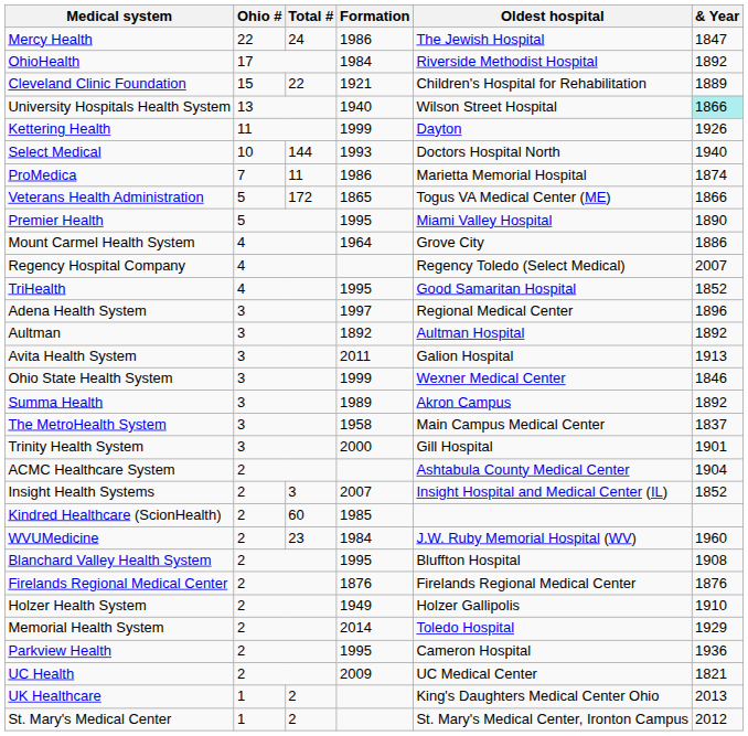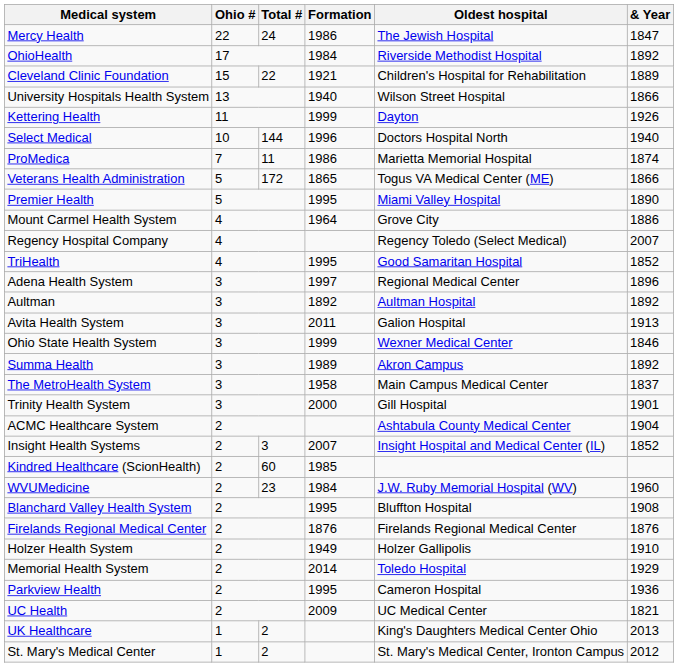 <table class="wikitable sortable">
 <tr>
 <th>Medical system</th>
 <th>Ohio #</th>
 <th>Total #</th>
 <th>Formation</th>
 <th>Oldest hospital</th>
 <th>& Year</th>
 </tr>
 <tr>
 <td><a href='#'>Mercy Health</a></td>
 <td>22</td>
 <td>24</td>
 <td>1986</td>
 <td><a href='#'>The Jewish Hospital</a></td>
 <td>1847</td>
 </tr>
 <tr>
 <td><a href='#'>OhioHealth</a></td>
 <td colspan="2">17</td>
 <td>1984</td>
 <td><a href='#'>Riverside Methodist Hospital</a></td>
 <td>1892</td>
 </tr>
 <tr>
 <td><a href='#'>Cleveland Clinic Foundation</a></td>
 <td>15</td>
 <td>22</td>
 <td>1921</td>
 <td>Children's Hospital for Rehabilitation</td>
 <td>1889</td>
 </tr>
 <tr>
 <td>University Hospitals Health System</td>
 <td colspan="2">13</td>
 <td>1940</td>
 <td>Wilson Street Hospital</td>
-<td style="background: paleturquoise;">1866</td>
+<td>1866</td>
 </tr>
 <tr>
 <td><a href='#'>Kettering Health</a></td>
 <td colspan="2">11</td>
 <td>1999</td>
 <td><a href='#'>Dayton</a></td>
 <td>1926</td>
 </tr>
 <tr>
 <td><a href='#'>Select Medical</a></td>
 <td>10</td>
 <td>144</td>
-<td>1993</td>
+<td>1996</td>
 <td>Doctors Hospital North</td>
 <td>1940</td>
 </tr>
 <tr>
 <td><a href='#'>ProMedica</a></td>
 <td>7</td>
 <td>11</td>
 <td>1986</td>
 <td>Marietta Memorial Hospital</td>
 <td>1874</td>
 </tr>
 <tr>
 <td><a href='#'>Veterans Health Administration</a></td>
 <td>5</td>
 <td>172</td>
 <td>1865</td>
 <td>Togus VA Medical Center (<a href='#'>ME</a>)</td>
 <td>1866</td>
 </tr>
 <tr>
 <td><a href='#'>Premier Health</a></td>
 <td colspan="2">5</td>
 <td>1995</td>
 <td><a href='#'>Miami Valley Hospital</a></td>
 <td>1890</td>
 </tr>
 <tr>
 <td>Mount Carmel Health System</td>
 <td colspan="2">4</td>
 <td>1964</td>
 <td>Grove City</td>
 <td>1886</td>
 </tr>
 <tr>
 <td>Regency Hospital Company</td>
 <td colspan="2">4</td>
 <td></td>
 <td>Regency Toledo (Select Medical)</td>
 <td>2007</td>
 </tr>
 <tr>
 <td><a href='#'>TriHealth</a></td>
 <td colspan="2">4</td>
 <td>1995</td>
 <td><a href='#'>Good Samaritan Hospital</a></td>
 <td>1852</td>
 </tr>
 <tr>
 <td>Adena Health System</td>
 <td colspan="2">3</td>
 <td>1997</td>
 <td>Regional Medical Center</td>
 <td>1896</td>
 </tr>
 <tr>
 <td>Aultman</td>
 <td colspan="2">3</td>
 <td>1892</td>
 <td><a href='#'>Aultman Hospital</a></td>
 <td>1892</td>
 </tr>
 <tr>
 <td>Avita Health System</td>
 <td colspan="2">3</td>
 <td>2011</td>
 <td>Galion Hospital</td>
 <td>1913</td>
 </tr>
 <tr>
 <td>Ohio State Health System</td>
 <td colspan="2">3</td>
 <td>1999</td>
 <td><a href='#'>Wexner Medical Center</a></td>
 <td>1846</td>
 </tr>
 <tr>
 <td><a href='#'>Summa Health</a></td>
 <td colspan="2">3</td>
 <td>1989</td>
 <td><a href='#'>Akron Campus</a></td>
 <td>1892</td>
 </tr>
 <tr>
 <td><a href='#'>The MetroHealth System</a></td>
 <td colspan="2">3</td>
 <td>1958</td>
 <td>Main Campus Medical Center</td>
 <td>1837</td>
 </tr>
 <tr>
 <td>Trinity Health System</td>
 <td colspan="2">3</td>
 <td>2000</td>
 <td>Gill Hospital</td>
 <td>1901</td>
 </tr>
 <tr>
 <td>ACMC Healthcare System</td>
 <td colspan="2">2</td>
 <td></td>
 <td><a href='#'>Ashtabula County Medical Center</a></td>
 <td>1904</td>
 </tr>
 <tr>
 <td>Insight Health Systems</td>
 <td>2</td>
 <td>3</td>
 <td>2007</td>
 <td><a href='#'>Insight Hospital and Medical Center</a> (<a href='#'>IL</a>)</td>
 <td>1852</td>
 </tr>
 <tr>
 <td><a href='#'>Kindred Healthcare</a> (ScionHealth)</td>
 <td>2</td>
 <td>60</td>
 <td>1985</td>
 <td></td>
 <td></td>
 </tr>
 <tr>
 <td><a href='#'>WVUMedicine</a></td>
 <td>2</td>
 <td>23</td>
 <td>1984</td>
 <td><a href='#'>J.W. Ruby Memorial Hospital</a> (<a href='#'>WV</a>)</td>
 <td>1960</td>
 </tr>
 <tr>
 <td><a href='#'>Blanchard Valley Health System</a></td>
 <td colspan="2">2</td>
 <td>1995</td>
 <td>Bluffton Hospital</td>
 <td>1908</td>
 </tr>
 <tr>
 <td><a href='#'>Firelands Regional Medical Center</a></td>
 <td colspan="2">2</td>
 <td>1876</td>
 <td>Firelands Regional Medical Center</td>
 <td>1876</td>
 </tr>
 <tr>
 <td>Holzer Health System</td>
 <td colspan="2">2</td>
 <td>1949</td>
 <td>Holzer Gallipolis</td>
 <td>1910</td>
 </tr>
 <tr>
 <td>Memorial Health System</td>
 <td colspan="2">2</td>
 <td>2014</td>
 <td><a href='#'>Toledo Hospital</a></td>
 <td>1929</td>
 </tr>
 <tr>
 <td><a href='#'>Parkview Health</a></td>
 <td colspan="2">2</td>
 <td>1995</td>
 <td>Cameron Hospital</td>
 <td>1936</td>
 </tr>
 <tr>
 <td><a href='#'>UC Health</a></td>
 <td colspan="2">2</td>
 <td>2009</td>
 <td>UC Medical Center</td>
 <td>1821</td>
 </tr>
 <tr>
 <td><a href='#'>UK Healthcare</a></td>
 <td>1</td>
 <td>2</td>
 <td></td>
 <td>King's Daughters Medical Center Ohio</td>
 <td>2013</td>
 </tr>
 <tr>
 <td>St. Mary's Medical Center</td>
 <td>1</td>
 <td>2</td>
 <td></td>
 <td>St. Mary's Medical Center, Ironton Campus</td>
 <td>2012</td>
 </tr>
 </table>
